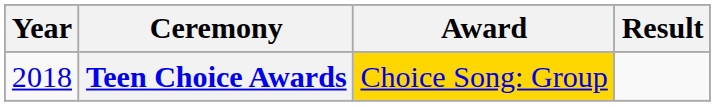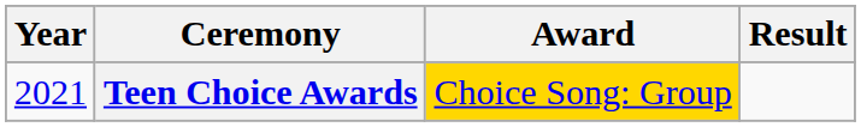 <table class="wikitable plainrowheaders">
 <tr>
 <th>Year</th>
 <th>Ceremony</th>
 <th>Award</th>
 <th>Result</th>
 </tr>
 <tr>
-<td><a href='#'>2018</a></td>
+<td><a href='#'>2021</a></td>
 <th scope="row"><a href='#'>Teen Choice Awards</a></th>
 <td style="background: gold;"><a href='#'>Choice Song: Group</a></td>
 <td></td>
 </tr>
 </table>
